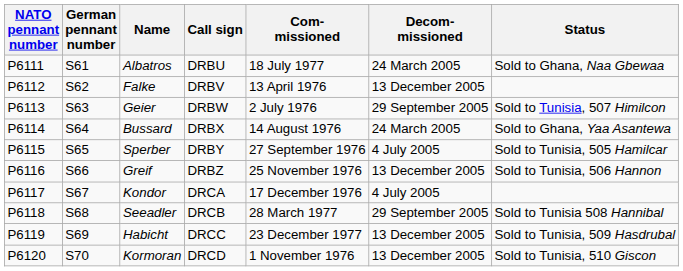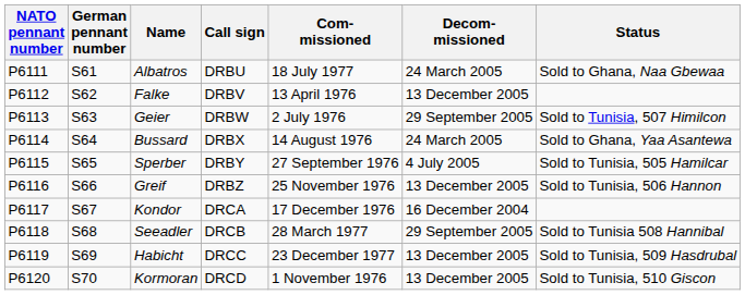 <table class="wikitable">
 <tr>
 <th><a href='#'>NATO</a><br><a href='#'>pennant<br>number</a></th>
 <th>German<br>pennant<br>number</th>
 <th>Name</th>
 <th>Call sign</th>
 <th>Com-<br>missioned</th>
 <th>Decom-<br>missioned</th>
 <th>Status</th>
 </tr>
 <tr>
 <td>P6111</td>
 <td>S61</td>
 <td><em>Albatros</em></td>
 <td>DRBU</td>
 <td>18 July 1977</td>
 <td>24 March 2005</td>
 <td>Sold to Ghana, <em>Naa Gbewaa</em></td>
 </tr>
 <tr>
 <td>P6112</td>
 <td>S62</td>
 <td><em>Falke</em></td>
 <td>DRBV</td>
 <td>13 April 1976</td>
 <td>13 December 2005</td>
 <td></td>
 </tr>
 <tr>
 <td>P6113</td>
 <td>S63</td>
 <td><em>Geier</em></td>
 <td>DRBW</td>
 <td>2 July 1976</td>
 <td>29 September 2005</td>
 <td>Sold to <a href='#'>Tunisia</a>, 507 <em>Himilcon</em></td>
 </tr>
 <tr>
 <td>P6114</td>
 <td>S64</td>
 <td><em>Bussard</em></td>
 <td>DRBX</td>
 <td>14 August 1976</td>
 <td>24 March 2005</td>
 <td>Sold to Ghana, <em>Yaa Asantewa</em></td>
 </tr>
 <tr>
 <td>P6115</td>
 <td>S65</td>
 <td><em>Sperber</em></td>
 <td>DRBY</td>
 <td>27 September 1976</td>
 <td>4 July 2005</td>
 <td>Sold to Tunisia, 505 <em>Hamilcar</em></td>
 </tr>
 <tr>
 <td>P6116</td>
 <td>S66</td>
 <td><em>Greif</em></td>
 <td>DRBZ</td>
 <td>25 November 1976</td>
 <td>13 December 2005</td>
 <td>Sold to Tunisia, 506 <em>Hannon</em></td>
 </tr>
 <tr>
 <td>P6117</td>
 <td>S67</td>
 <td><em>Kondor</em></td>
 <td>DRCA</td>
 <td>17 December 1976</td>
-<td>4 July 2005</td>
+<td>16 December 2004</td>
 <td></td>
 </tr>
 <tr>
 <td>P6118</td>
 <td>S68</td>
 <td><em>Seeadler</em></td>
 <td>DRCB</td>
 <td>28 March 1977</td>
 <td>29 September  2005</td>
 <td>Sold to Tunisia 508 <em>Hannibal</em></td>
 </tr>
 <tr>
 <td>P6119</td>
 <td>S69</td>
 <td><em>Habicht</em></td>
 <td>DRCC</td>
 <td>23 December 1977</td>
 <td>13 December 2005</td>
 <td>Sold to Tunisia, 509 <em>Hasdrubal</em></td>
 </tr>
 <tr>
 <td>P6120</td>
 <td>S70</td>
 <td><em>Kormoran</em></td>
 <td>DRCD</td>
 <td>1 November 1976</td>
 <td>13 December 2005</td>
 <td>Sold to Tunisia, 510 <em>Giscon</em></td>
 </tr>
 </table>
